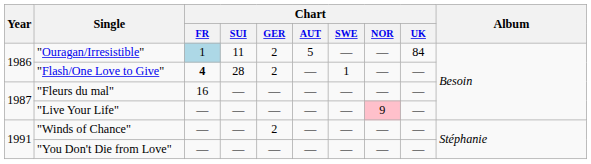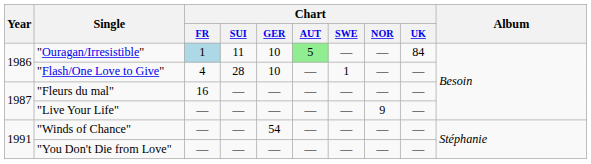 <table class="wikitable">
 <tr>
 <th style="text-align:center;" rowspan="2">Year</th>
 <th rowspan="2" style="text-align:center; width:190px;">Single</th>
 <th style="text-align:center;" colspan="7">Chart</th>
 <th rowspan="2" style="text-align:center; width:190px;">Album</th>
 </tr>
 <tr>
 <th width="40"><small><a href='#'>FR</a></small></th>
 <th width="40"><small><a href='#'>SUI</a></small></th>
 <th width="40"><small><a href='#'>GER</a></small></th>
 <th width="40"><small><a href='#'>AUT</a></small></th>
 <th width="40"><small><a href='#'>SWE</a></small></th>
 <th width="40"><small><a href='#'>NOR</a></small></th>
 <th width="40"><small><a href='#'>UK</a></small></th>
 </tr>
 <tr>
 <td style="text-align:center;" rowspan="2">1986</td>
 <td>"<a href='#'>Ouragan/Irresistible</a>"</td>
 <td style="background: lightblue; text-align:center;">1</td>
 <td style="text-align:center;">11</td>
-<td style="text-align:center;">2</td>
-<td style="text-align:center;">5</td>
+<td style="text-align:center;">10</td>
+<td style="background: lightgreen; text-align:center;">5</td>
 <td style="text-align:center;">—</td>
 <td style="text-align:center;">—</td>
 <td style="text-align:center;">84</td>
 <td rowspan="4"><em>Besoin</em></td>
 </tr>
 <tr>
 <td>"<a href='#'>Flash/One Love to Give</a>"</td>
-<td style="text-align:center;"><strong>4</strong></td>
+<td style="text-align:center;">4</td>
 <td style="text-align:center;">28</td>
-<td style="text-align:center;">2</td>
+<td style="text-align:center;">10</td>
 <td style="text-align:center;">—</td>
 <td style="text-align:center;">1</td>
 <td style="text-align:center;">—</td>
 <td style="text-align:center;">—</td>
 </tr>
 <tr>
 <td style="text-align:center;" rowspan="2">1987</td>
 <td>"Fleurs du mal"</td>
 <td style="text-align:center;">16</td>
 <td style="text-align:center;">—</td>
 <td style="text-align:center;">—</td>
 <td style="text-align:center;">—</td>
 <td style="text-align:center;">—</td>
 <td style="text-align:center;">—</td>
 <td style="text-align:center;">—</td>
 </tr>
 <tr>
 <td>"Live Your Life"</td>
 <td style="text-align:center;">—</td>
 <td style="text-align:center;">—</td>
 <td style="text-align:center;">—</td>
 <td style="text-align:center;">—</td>
 <td style="text-align:center;">—</td>
-<td style="background: pink; text-align:center;">9</td>
+<td style="text-align:center;">9</td>
 <td style="text-align:center;">—</td>
 </tr>
 <tr>
 <td style="text-align:center;" rowspan="2">1991</td>
 <td>"Winds of Chance"</td>
 <td style="text-align:center;">—</td>
 <td style="text-align:center;">—</td>
-<td style="text-align:center;">2</td>
+<td style="text-align:center;">54</td>
 <td style="text-align:center;">—</td>
 <td style="text-align:center;">—</td>
 <td style="text-align:center;">—</td>
 <td style="text-align:center;">—</td>
 <td rowspan="2"><em>Stéphanie</em></td>
 </tr>
 <tr>
 <td>"You Don't Die from Love"</td>
 <td style="text-align:center;">—</td>
 <td style="text-align:center;">—</td>
 <td style="text-align:center;">—</td>
 <td style="text-align:center;">—</td>
 <td style="text-align:center;">—</td>
 <td style="text-align:center;">—</td>
 <td style="text-align:center;">—</td>
 </tr>
 </table>
